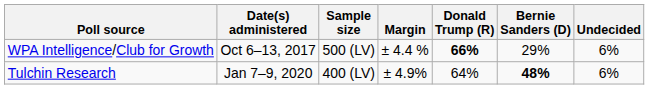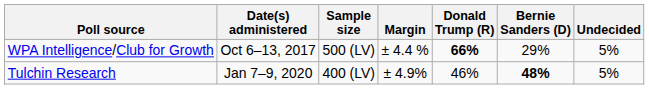 <table class="wikitable" style="font-size:90%;text-align:center;">
 <tr valign=bottom style="font-size:90%;">
 <th>Poll source</th>
 <th>Date(s)<br>administered</th>
 <th>Sample<br>size</th>
 <th>Margin<br></th>
 <th>Donald<br>Trump (R)</th>
 <th>Bernie<br>Sanders (D)</th>
 <th>Undecided</th>
 </tr>
 <tr>
 <td style="text-align:left;"><a href='#'>WPA Intelligence</a>/<a href='#'>Club for Growth</a></td>
 <td>Oct 6–13, 2017</td>
 <td>500 (LV)</td>
 <td>± 4.4 %</td>
 <td><strong>66%</strong></td>
 <td>29%</td>
-<td>6%</td>
+<td>5%</td>
 </tr>
 <tr>
 <td style="text-align:left;"><a href='#'>Tulchin Research</a></td>
 <td>Jan 7–9, 2020</td>
 <td>400 (LV)</td>
 <td>± 4.9%</td>
-<td>64%</td>
+<td>46%</td>
 <td><strong>48%</strong></td>
-<td>6%</td>
+<td>5%</td>
 </tr>
 </table>
